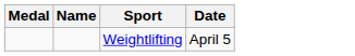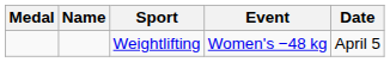 <table class="wikitable sortable">
 <tr>
 <th>Medal</th>
 <th>Name</th>
 <th>Sport</th>
+<th>Event</th>
 <th>Date</th>
 </tr>
 <tr>
 <td></td>
 <td></td>
 <td><a href='#'>Weightlifting</a></td>
+<td><a href='#'>Women's −48 kg</a></td>
 <td>April 5</td>
 </tr>
 </table>
